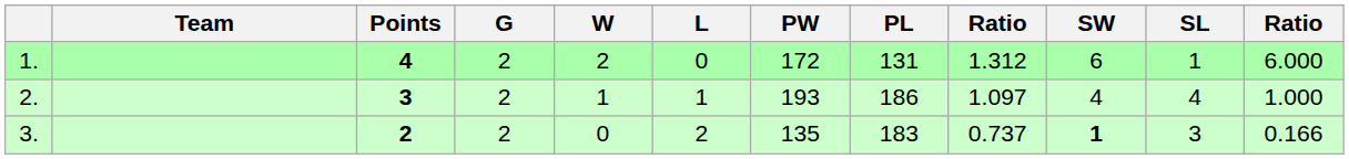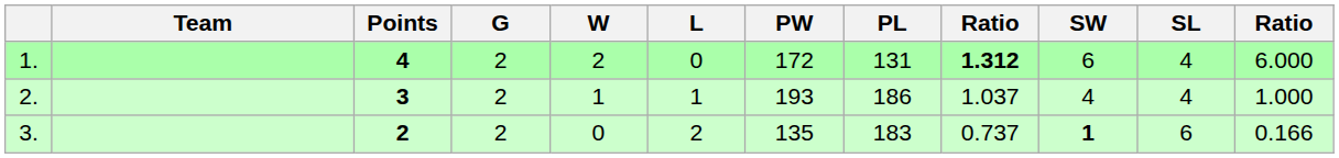 <table class=wikitable style="text-align:center">
 <tr style="background: #DCDCDC">
 <th width="25"></th>
 <th width="200">Team</th>
 <th width="60">Points</th>
 <th width="60">G</th>
 <th width="60">W</th>
 <th width="60">L</th>
 <th width="60">PW</th>
 <th width="60">PL</th>
 <th width="60">Ratio</th>
 <th width="60">SW</th>
 <th width="60">SL</th>
 <th width="60">Ratio</th>
 </tr>
 <tr style="background: #AAFFAA">
 <td>1.</td>
 <td align=left></td>
 <td><strong>4</strong></td>
 <td>2</td>
 <td>2</td>
 <td>0</td>
 <td>172</td>
 <td>131</td>
-<td>1.312</td>
+<td><strong>1.312</strong></td>
 <td>6</td>
-<td>1</td>
+<td>4</td>
 <td>6.000</td>
 </tr>
 <tr style="background: #CCFFCC">
 <td>2.</td>
 <td align=left></td>
 <td><strong>3</strong></td>
 <td>2</td>
 <td>1</td>
 <td>1</td>
 <td>193</td>
 <td>186</td>
-<td>1.097</td>
+<td>1.037</td>
 <td>4</td>
 <td>4</td>
 <td>1.000</td>
 </tr>
 <tr style="background: #CCFFCC">
 <td>3.</td>
 <td align=left></td>
 <td><strong>2</strong></td>
 <td>2</td>
 <td>0</td>
 <td>2</td>
 <td>135</td>
 <td>183</td>
 <td>0.737</td>
 <td><strong>1</strong></td>
-<td>3</td>
+<td>6</td>
 <td>0.166</td>
 </tr>
 </table>
